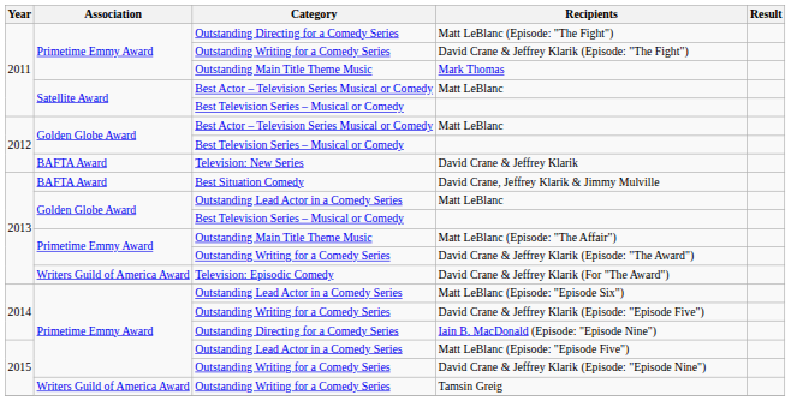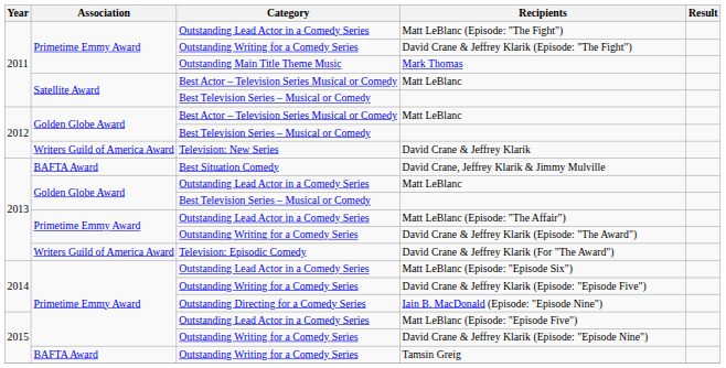 <table class="wikitable">
 <tr>
 <th>Year</th>
 <th>Association</th>
 <th>Category</th>
 <th style="width:40%;">Recipients</th>
 <th>Result</th>
 </tr>
 <tr>
 <td rowspan="5">2011</td>
 <td rowspan="3"><a href='#'>Primetime Emmy Award</a></td>
-<td><a href='#'>Outstanding Directing for a Comedy Series</a></td>
+<td><a href='#'>Outstanding Lead Actor in a Comedy Series</a></td>
 <td>Matt LeBlanc (Episode: "The Fight")</td>
 <td></td>
 </tr>
 <tr>
 <td><a href='#'>Outstanding Writing for a Comedy Series</a></td>
 <td>David Crane & Jeffrey Klarik (Episode: "The Fight")</td>
 <td></td>
 </tr>
 <tr>
 <td><a href='#'>Outstanding Main Title Theme Music</a></td>
 <td><a href='#'>Mark Thomas</a></td>
 <td></td>
 </tr>
 <tr>
 <td rowspan="2"><a href='#'>Satellite Award</a></td>
 <td><a href='#'>Best Actor – Television Series Musical or Comedy</a></td>
 <td>Matt LeBlanc</td>
 <td></td>
 </tr>
 <tr>
 <td><a href='#'>Best Television Series – Musical or Comedy</a></td>
 <td></td>
 <td></td>
 </tr>
 <tr>
 <td rowspan="3">2012</td>
 <td rowspan="2"><a href='#'>Golden Globe Award</a></td>
 <td><a href='#'>Best Actor – Television Series Musical or Comedy</a></td>
 <td>Matt LeBlanc</td>
 <td></td>
 </tr>
 <tr>
 <td><a href='#'>Best Television Series – Musical or Comedy</a></td>
 <td></td>
 <td></td>
 </tr>
 <tr>
-<td><a href='#'>BAFTA Award</a></td>
+<td><a href='#'>Writers Guild of America Award</a></td>
 <td><a href='#'>Television: New Series</a></td>
 <td>David Crane & Jeffrey Klarik</td>
 <td></td>
 </tr>
 <tr>
 <td rowspan="6">2013</td>
 <td><a href='#'>BAFTA Award</a></td>
 <td><a href='#'>Best Situation Comedy</a></td>
 <td>David Crane, Jeffrey Klarik & Jimmy Mulville</td>
 <td></td>
 </tr>
 <tr>
 <td rowspan="2"><a href='#'>Golden Globe Award</a></td>
 <td><a href='#'>Outstanding Lead Actor in a Comedy Series</a></td>
 <td>Matt LeBlanc</td>
 <td></td>
 </tr>
 <tr>
 <td><a href='#'>Best Television Series – Musical or Comedy</a></td>
 <td></td>
 <td></td>
 </tr>
 <tr>
 <td rowspan="2"><a href='#'>Primetime Emmy Award</a></td>
-<td><a href='#'>Outstanding Main Title Theme Music</a></td>
+<td><a href='#'>Outstanding Lead Actor in a Comedy Series</a></td>
 <td>Matt LeBlanc (Episode: "The Affair")</td>
 <td></td>
 </tr>
 <tr>
 <td><a href='#'>Outstanding Writing for a Comedy Series</a></td>
 <td>David Crane & Jeffrey Klarik (Episode: "The Award")</td>
 <td></td>
 </tr>
 <tr>
 <td><a href='#'>Writers Guild of America Award</a></td>
 <td><a href='#'>Television: Episodic Comedy</a></td>
 <td>David Crane & Jeffrey Klarik (For "The Award")</td>
 <td></td>
 </tr>
 <tr>
 <td rowspan="3">2014</td>
 <td rowspan="5"><a href='#'>Primetime Emmy Award</a></td>
 <td><a href='#'>Outstanding Lead Actor in a Comedy Series</a></td>
 <td>Matt LeBlanc (Episode: "Episode Six")</td>
 <td></td>
 </tr>
 <tr>
 <td><a href='#'>Outstanding Writing for a Comedy Series</a></td>
 <td>David Crane & Jeffrey Klarik (Episode: "Episode Five")</td>
 <td></td>
 </tr>
 <tr>
 <td><a href='#'>Outstanding Directing for a Comedy Series</a></td>
 <td><a href='#'>Iain B. MacDonald</a> (Episode: "Episode Nine")</td>
 <td></td>
 </tr>
 <tr>
 <td rowspan="3">2015</td>
 <td><a href='#'>Outstanding Lead Actor in a Comedy Series</a></td>
 <td>Matt LeBlanc (Episode: "Episode Five")</td>
 <td></td>
 </tr>
 <tr>
 <td><a href='#'>Outstanding Writing for a Comedy Series</a></td>
 <td>David Crane & Jeffrey Klarik (Episode: "Episode Nine")</td>
 <td></td>
 </tr>
 <tr>
-<td><a href='#'>Writers Guild of America Award</a></td>
+<td><a href='#'>BAFTA Award</a></td>
 <td><a href='#'>Outstanding Writing for a Comedy Series</a></td>
 <td>Tamsin Greig</td>
 <td></td>
 </tr>
 <tr>
 </tr>
 </table>
